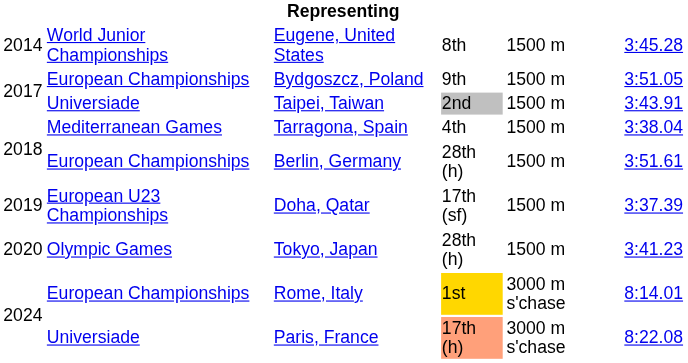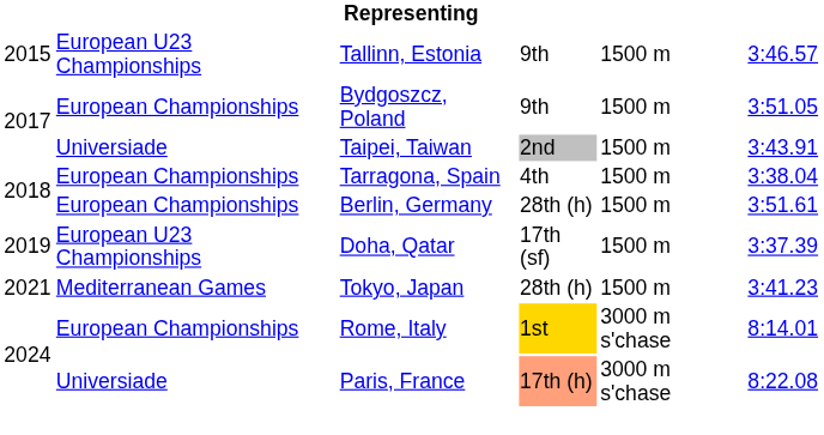 <table>
 <tr>
 <th colspan="6">Representing </th>
 </tr>
 <tr>
-<td>2014</td>
-<td><a href='#'>World Junior Championships</a></td>
-<td><a href='#'>Eugene, United States</a></td>
-<td>8th</td>
+<td>2015</td>
+<td><a href='#'>European U23 Championships</a></td>
+<td><a href='#'>Tallinn, Estonia</a></td>
+<td>9th</td>
 <td>1500 m</td>
-<td><a href='#'>3:45.28</a></td>
+<td><a href='#'>3:46.57</a></td>
 </tr>
 <tr>
 <td rowspan=2>2017</td>
 <td><a href='#'>European Championships</a></td>
 <td><a href='#'>Bydgoszcz, Poland</a></td>
 <td>9th</td>
 <td>1500 m</td>
 <td><a href='#'>3:51.05</a></td>
 </tr>
 <tr>
 <td><a href='#'>Universiade</a></td>
 <td><a href='#'>Taipei, Taiwan</a></td>
 <td bgcolor=silver>2nd</td>
 <td>1500 m</td>
 <td><a href='#'>3:43.91</a></td>
 </tr>
 <tr>
 <td rowspan=2>2018</td>
-<td><a href='#'>Mediterranean Games</a></td>
+<td><a href='#'>European Championships</a></td>
 <td><a href='#'>Tarragona, Spain</a></td>
 <td>4th</td>
 <td>1500 m</td>
 <td><a href='#'>3:38.04</a></td>
 </tr>
 <tr>
 <td><a href='#'>European Championships</a></td>
 <td><a href='#'>Berlin, Germany</a></td>
 <td>28th (h)</td>
 <td>1500 m</td>
 <td><a href='#'>3:51.61</a></td>
 </tr>
 <tr>
 <td>2019</td>
 <td><a href='#'>European U23 Championships</a></td>
 <td><a href='#'>Doha, Qatar</a></td>
 <td>17th (sf)</td>
 <td>1500 m</td>
 <td><a href='#'>3:37.39</a></td>
 </tr>
 <tr>
-<td>2020</td>
-<td><a href='#'>Olympic Games</a></td>
+<td>2021</td>
+<td><a href='#'>Mediterranean Games</a></td>
 <td><a href='#'>Tokyo, Japan</a></td>
 <td>28th (h)</td>
 <td>1500 m</td>
 <td><a href='#'>3:41.23</a></td>
 </tr>
 <tr>
 <td rowspan=2>2024</td>
 <td><a href='#'>European Championships</a></td>
 <td><a href='#'>Rome, Italy</a></td>
 <td bgcolor=gold>1st</td>
 <td>3000 m s'chase</td>
 <td><a href='#'>8:14.01</a></td>
 </tr>
 <tr>
 <td><a href='#'>Universiade</a></td>
 <td><a href='#'>Paris, France</a></td>
 <td style="background: lightsalmon;">17th (h)</td>
 <td>3000 m s'chase</td>
 <td><a href='#'>8:22.08</a></td>
 </tr>
 </table>
